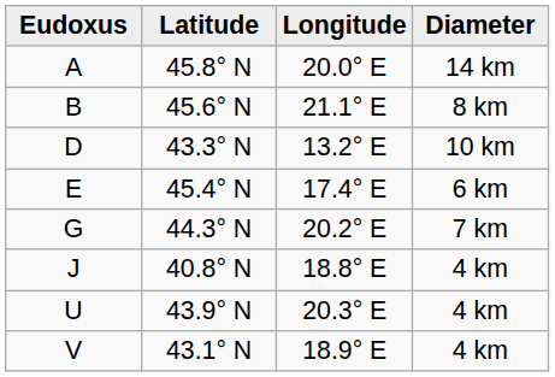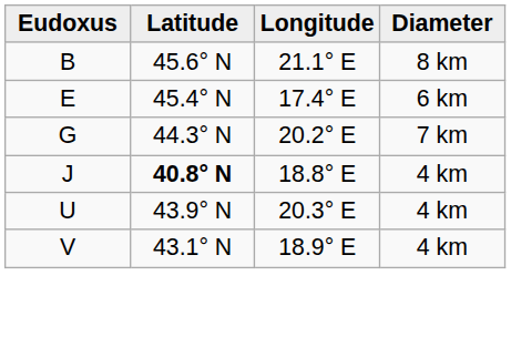 <table class="wikitable">
 <tr>
 <th width="25%" style="background:#eeeeee;">Eudoxus</th>
 <th width="25%" style="background:#eeeeee;">Latitude</th>
 <th width="25%" style="background:#eeeeee;">Longitude</th>
 <th width="25%" style="background:#eeeeee;">Diameter</th>
 </tr>
 <tr>
-<td align="center">A</td>
-<td align="center">45.8° N</td>
-<td align="center">20.0° E</td>
-<td align="center">14 km</td>
-</tr>
-<tr>
 <td align="center">B</td>
 <td align="center">45.6° N</td>
 <td align="center">21.1° E</td>
 <td align="center">8 km</td>
-</tr>
-<tr>
-<td align="center">D</td>
-<td align="center">43.3° N</td>
-<td align="center">13.2° E</td>
-<td align="center">10 km</td>
 </tr>
 <tr>
 <td align="center">E</td>
 <td align="center">45.4° N</td>
 <td align="center">17.4° E</td>
 <td align="center">6 km</td>
 </tr>
 <tr>
 <td align="center">G</td>
 <td align="center">44.3° N</td>
 <td align="center">20.2° E</td>
 <td align="center">7 km</td>
 </tr>
 <tr>
 <td align="center">J</td>
-<td align="center">40.8° N</td>
+<td align="center"><strong>40.8° N</strong></td>
 <td align="center">18.8° E</td>
 <td align="center">4 km</td>
 </tr>
 <tr>
 <td align="center">U</td>
 <td align="center">43.9° N</td>
 <td align="center">20.3° E</td>
 <td align="center">4 km</td>
 </tr>
 <tr>
 <td align="center">V</td>
 <td align="center">43.1° N</td>
 <td align="center">18.9° E</td>
 <td align="center">4 km</td>
 </tr>
 </table>
